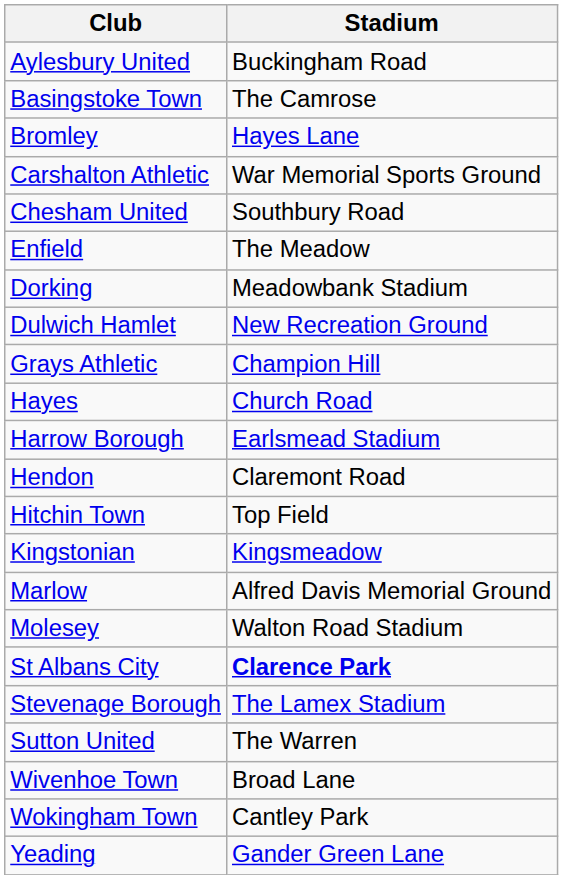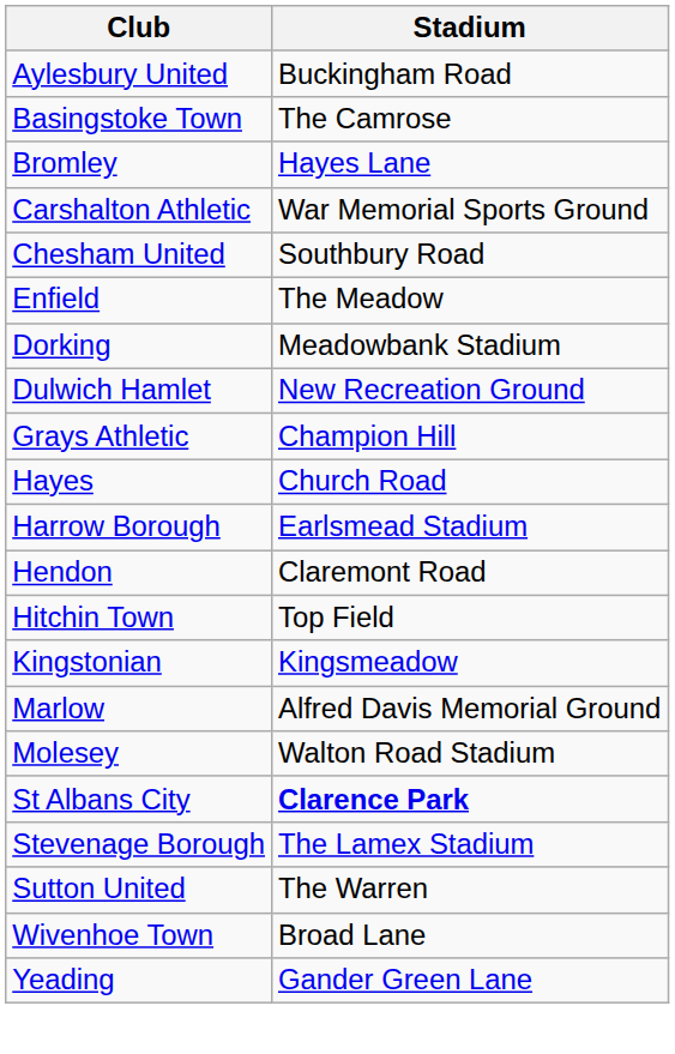 <table class="wikitable sortable">
 <tr>
 <th>Club</th>
 <th>Stadium</th>
 </tr>
 <tr>
 <td><a href='#'>Aylesbury United</a></td>
 <td>Buckingham Road</td>
 </tr>
 <tr>
 <td><a href='#'>Basingstoke Town</a></td>
 <td>The Camrose</td>
 </tr>
 <tr>
 <td><a href='#'>Bromley</a></td>
 <td><a href='#'>Hayes Lane</a></td>
 </tr>
 <tr>
 <td><a href='#'>Carshalton Athletic</a></td>
 <td>War Memorial Sports Ground</td>
 </tr>
 <tr>
 <td><a href='#'>Chesham United</a></td>
 <td>Southbury Road</td>
 </tr>
 <tr>
 <td><a href='#'>Enfield</a></td>
 <td>The Meadow</td>
 </tr>
 <tr>
 <td><a href='#'>Dorking</a></td>
 <td>Meadowbank Stadium</td>
 </tr>
 <tr>
 <td><a href='#'>Dulwich Hamlet</a></td>
 <td><a href='#'>New Recreation Ground</a></td>
 </tr>
 <tr>
 <td><a href='#'>Grays Athletic</a></td>
 <td><a href='#'>Champion Hill</a></td>
 </tr>
 <tr>
 <td><a href='#'>Hayes</a></td>
 <td><a href='#'>Church Road</a></td>
 </tr>
 <tr>
 <td><a href='#'>Harrow Borough</a></td>
 <td><a href='#'>Earlsmead Stadium</a></td>
 </tr>
 <tr>
 <td><a href='#'>Hendon</a></td>
 <td>Claremont Road</td>
 </tr>
 <tr>
 <td><a href='#'>Hitchin Town</a></td>
 <td>Top Field</td>
 </tr>
 <tr>
 <td><a href='#'>Kingstonian</a></td>
 <td><a href='#'>Kingsmeadow</a></td>
 </tr>
 <tr>
 <td><a href='#'>Marlow</a></td>
 <td>Alfred Davis Memorial Ground</td>
 </tr>
 <tr>
 <td><a href='#'>Molesey</a></td>
 <td>Walton Road Stadium</td>
 </tr>
 <tr>
 <td><a href='#'>St Albans City</a></td>
 <td><strong><a href='#'>Clarence Park</a></strong></td>
 </tr>
 <tr>
 <td><a href='#'>Stevenage Borough</a></td>
 <td><a href='#'>The Lamex Stadium</a></td>
 </tr>
 <tr>
 <td><a href='#'>Sutton United</a></td>
 <td>The Warren</td>
 </tr>
 <tr>
 <td><a href='#'>Wivenhoe Town</a></td>
 <td>Broad Lane</td>
 </tr>
 <tr>
-<td><a href='#'>Wokingham Town</a></td>
-<td>Cantley Park</td>
-</tr>
-<tr>
 <td><a href='#'>Yeading</a></td>
 <td><a href='#'>Gander Green Lane</a></td>
 </tr>
 </table>
